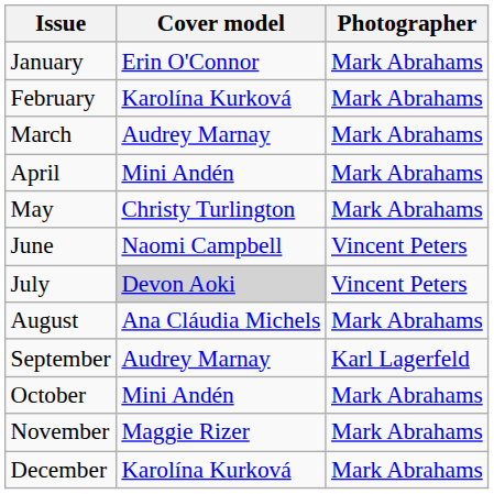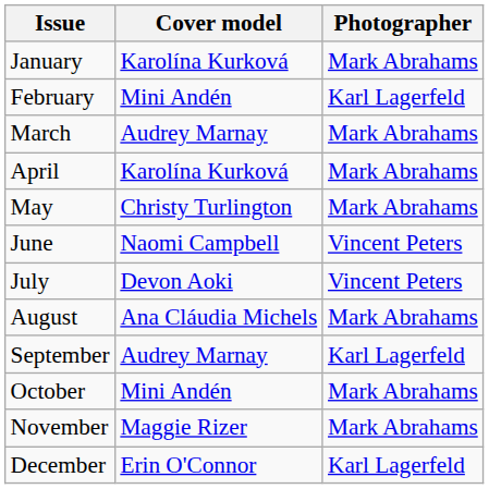 <table class="sortable wikitable">
 <tr>
 <th>Issue</th>
 <th>Cover model</th>
 <th>Photographer</th>
 </tr>
 <tr>
 <td>January</td>
-<td><a href='#'>Erin O'Connor</a></td>
+<td><a href='#'>Karolína Kurková</a></td>
 <td><a href='#'>Mark Abrahams</a></td>
 </tr>
 <tr>
 <td>February</td>
-<td><a href='#'>Karolína Kurková</a></td>
-<td><a href='#'>Mark Abrahams</a></td>
+<td><a href='#'>Mini Andén</a></td>
+<td><a href='#'>Karl Lagerfeld</a></td>
 </tr>
 <tr>
 <td>March</td>
 <td><a href='#'>Audrey Marnay</a></td>
 <td><a href='#'>Mark Abrahams</a></td>
 </tr>
 <tr>
 <td>April</td>
-<td><a href='#'>Mini Andén</a></td>
+<td><a href='#'>Karolína Kurková</a></td>
 <td><a href='#'>Mark Abrahams</a></td>
 </tr>
 <tr>
 <td>May</td>
 <td><a href='#'>Christy Turlington</a></td>
 <td><a href='#'>Mark Abrahams</a></td>
 </tr>
 <tr>
 <td>June</td>
 <td><a href='#'>Naomi Campbell</a></td>
 <td><a href='#'>Vincent Peters</a></td>
 </tr>
 <tr>
 <td>July</td>
-<td style="background: lightgrey;"><a href='#'>Devon Aoki</a></td>
+<td><a href='#'>Devon Aoki</a></td>
 <td><a href='#'>Vincent Peters</a></td>
 </tr>
 <tr>
 <td>August</td>
 <td><a href='#'>Ana Cláudia Michels</a></td>
 <td><a href='#'>Mark Abrahams</a></td>
 </tr>
 <tr>
 <td>September</td>
 <td><a href='#'>Audrey Marnay</a></td>
 <td><a href='#'>Karl Lagerfeld</a></td>
 </tr>
 <tr>
 <td>October</td>
 <td><a href='#'>Mini Andén</a></td>
 <td><a href='#'>Mark Abrahams</a></td>
 </tr>
 <tr>
 <td>November</td>
 <td><a href='#'>Maggie Rizer</a></td>
 <td><a href='#'>Mark Abrahams</a></td>
 </tr>
 <tr>
 <td>December</td>
-<td><a href='#'>Karolína Kurková</a></td>
-<td><a href='#'>Mark Abrahams</a></td>
+<td><a href='#'>Erin O'Connor</a></td>
+<td><a href='#'>Karl Lagerfeld</a></td>
 </tr>
 </table>
